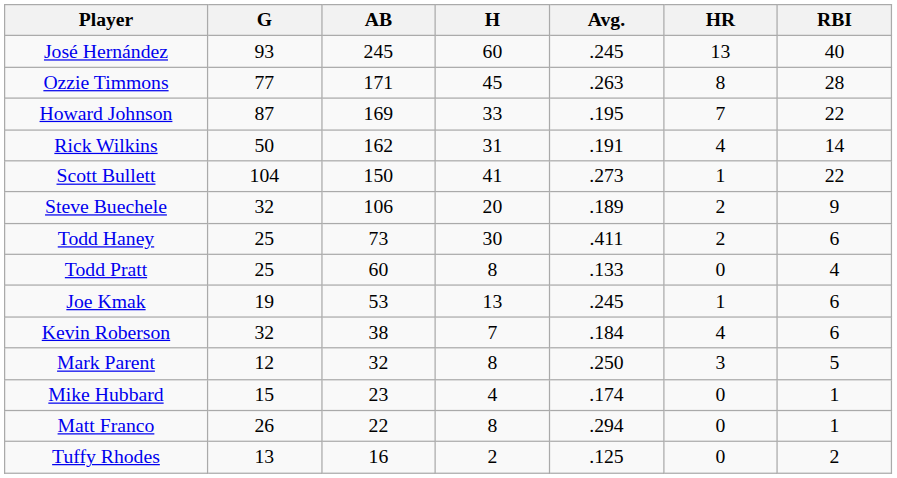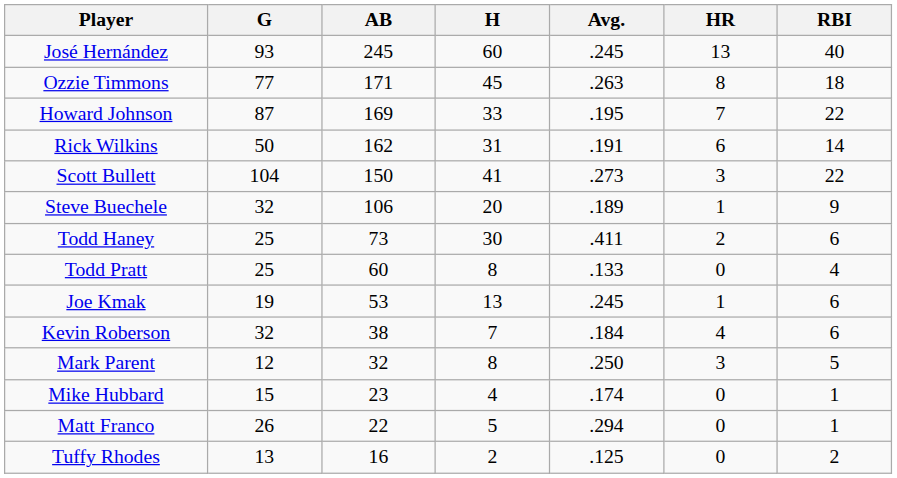 <table class="wikitable sortable">
 <tr>
 <th bgcolor="#DDDDFF" width="16%">Player</th>
 <th bgcolor="#DDDDFF" width="9%">G</th>
 <th bgcolor="#DDDDFF" width="9%">AB</th>
 <th bgcolor="#DDDDFF" width="9%">H</th>
 <th bgcolor="#DDDDFF" width="9%">Avg.</th>
 <th bgcolor="#DDDDFF" width="9%">HR</th>
 <th bgcolor="#DDDDFF" width="9%">RBI</th>
 </tr>
 <tr align="center">
 <td><a href='#'>José Hernández</a></td>
 <td>93</td>
 <td>245</td>
 <td>60</td>
 <td>.245</td>
 <td>13</td>
 <td>40</td>
 </tr>
 <tr align=center>
 <td><a href='#'>Ozzie Timmons</a></td>
 <td>77</td>
 <td>171</td>
 <td>45</td>
 <td>.263</td>
 <td>8</td>
-<td>28</td>
+<td>18</td>
 </tr>
 <tr align=center>
 <td><a href='#'>Howard Johnson</a></td>
 <td>87</td>
 <td>169</td>
 <td>33</td>
 <td>.195</td>
 <td>7</td>
 <td>22</td>
 </tr>
 <tr align=center>
 <td><a href='#'>Rick Wilkins</a></td>
 <td>50</td>
 <td>162</td>
 <td>31</td>
 <td>.191</td>
-<td>4</td>
+<td>6</td>
 <td>14</td>
 </tr>
 <tr align=center>
 <td><a href='#'>Scott Bullett</a></td>
 <td>104</td>
 <td>150</td>
 <td>41</td>
 <td>.273</td>
-<td>1</td>
+<td>3</td>
 <td>22</td>
 </tr>
 <tr align=center>
 <td><a href='#'>Steve Buechele</a></td>
 <td>32</td>
 <td>106</td>
 <td>20</td>
 <td>.189</td>
-<td>2</td>
+<td>1</td>
 <td>9</td>
 </tr>
 <tr align=center>
 <td><a href='#'>Todd Haney</a></td>
 <td>25</td>
 <td>73</td>
 <td>30</td>
 <td>.411</td>
 <td>2</td>
 <td>6</td>
 </tr>
 <tr align=center>
 <td><a href='#'>Todd Pratt</a></td>
 <td>25</td>
 <td>60</td>
 <td>8</td>
 <td>.133</td>
 <td>0</td>
 <td>4</td>
 </tr>
 <tr align=center>
 <td><a href='#'>Joe Kmak</a></td>
 <td>19</td>
 <td>53</td>
 <td>13</td>
 <td>.245</td>
 <td>1</td>
 <td>6</td>
 </tr>
 <tr align=center>
 <td><a href='#'>Kevin Roberson</a></td>
 <td>32</td>
 <td>38</td>
 <td>7</td>
 <td>.184</td>
 <td>4</td>
 <td>6</td>
 </tr>
 <tr align=center>
 <td><a href='#'>Mark Parent</a></td>
 <td>12</td>
 <td>32</td>
 <td>8</td>
 <td>.250</td>
 <td>3</td>
 <td>5</td>
 </tr>
 <tr align=center>
 <td><a href='#'>Mike Hubbard</a></td>
 <td>15</td>
 <td>23</td>
 <td>4</td>
 <td>.174</td>
 <td>0</td>
 <td>1</td>
 </tr>
 <tr align=center>
 <td><a href='#'>Matt Franco</a></td>
 <td>26</td>
 <td>22</td>
-<td>8</td>
+<td>5</td>
 <td>.294</td>
 <td>0</td>
 <td>1</td>
 </tr>
 <tr align=center>
 <td><a href='#'>Tuffy Rhodes</a></td>
 <td>13</td>
 <td>16</td>
 <td>2</td>
 <td>.125</td>
 <td>0</td>
 <td>2</td>
 </tr>
 </table>
